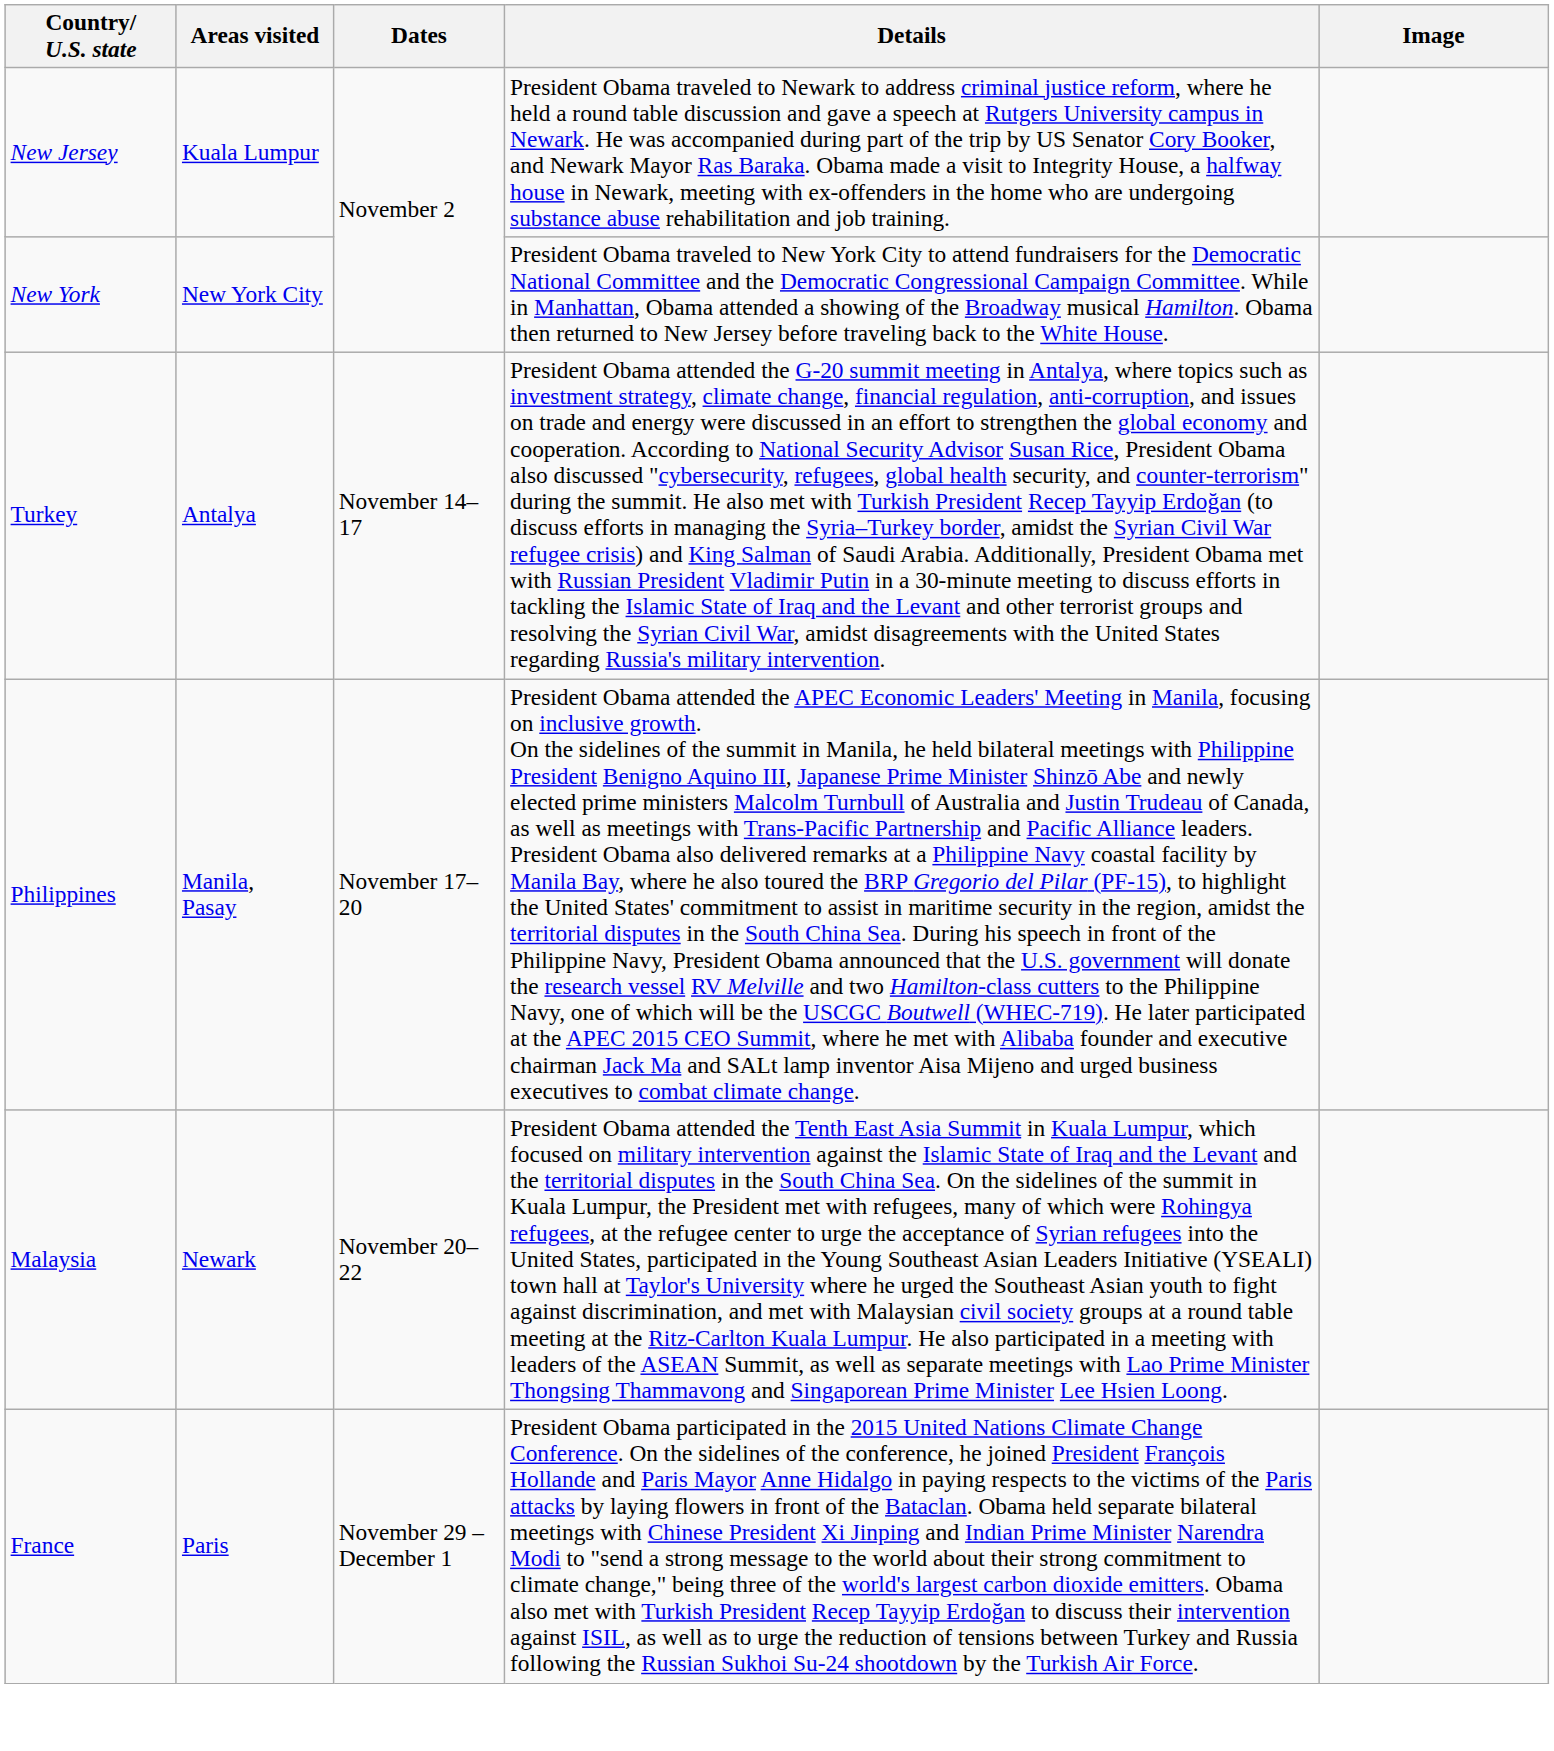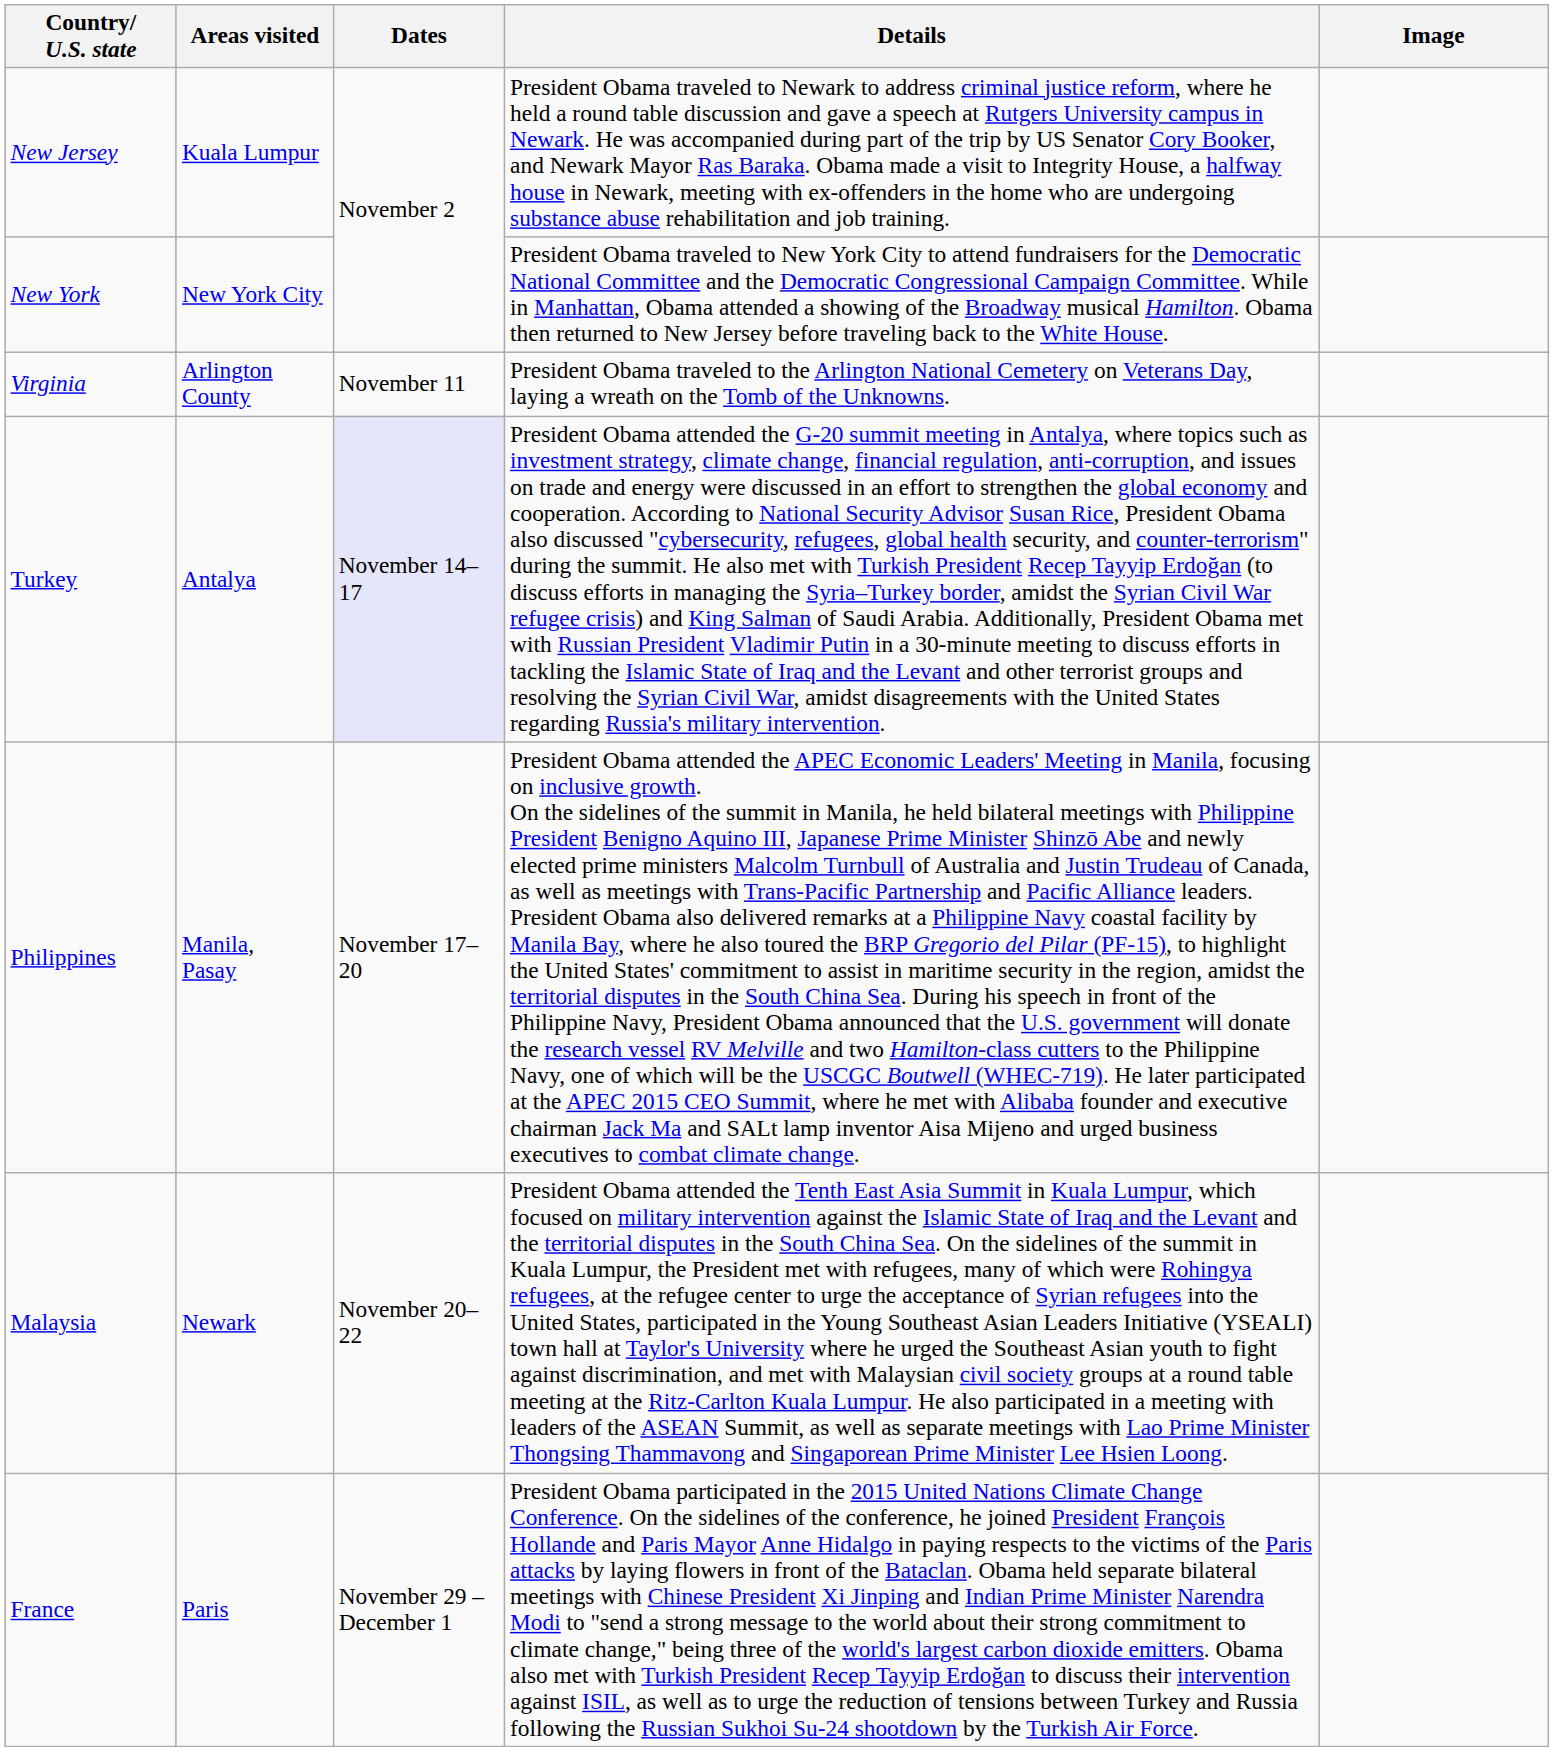 <table class="wikitable" style="margin: 1em auto 1em auto">
 <tr>
 <th width=110>Country/<br><em>U.S. state</em></th>
 <th width=100>Areas visited</th>
 <th width=110>Dates</th>
 <th width=550>Details</th>
 <th width=150>Image</th>
 </tr>
 <tr>
 <td> <em><a href='#'>New Jersey</a></em></td>
 <td><a href='#'>Kuala Lumpur</a></td>
 <td rowspan="2">November 2</td>
 <td>President Obama traveled to Newark to address <a href='#'>criminal justice reform</a>, where he held a round table discussion and gave a speech at <a href='#'>Rutgers University campus in Newark</a>. He was accompanied during part of the trip by US Senator <a href='#'>Cory Booker</a>, and Newark Mayor <a href='#'>Ras Baraka</a>. Obama made a visit to Integrity House, a <a href='#'>halfway house</a> in Newark, meeting with ex-offenders in the home who are undergoing <a href='#'>substance abuse</a> rehabilitation and job training.</td>
 <td></td>
 </tr>
 <tr>
 <td> <em><a href='#'>New York</a></em></td>
 <td><a href='#'>New York City</a></td>
 <td>President Obama traveled to New York City to attend fundraisers for the <a href='#'>Democratic National Committee</a> and the <a href='#'>Democratic Congressional Campaign Committee</a>. While in <a href='#'>Manhattan</a>, Obama attended a showing of the <a href='#'>Broadway</a> musical <em><a href='#'>Hamilton</a></em>. Obama then returned to New Jersey before traveling back to the <a href='#'>White House</a>.</td>
 <td></td>
 </tr>
 <tr>
+<td> <em><a href='#'>Virginia</a></em></td>
+<td><a href='#'>Arlington County</a></td>
+<td>November 11</td>
+<td>President Obama traveled to the <a href='#'>Arlington National Cemetery</a> on <a href='#'>Veterans Day</a>, laying a wreath on the <a href='#'>Tomb of the Unknowns</a>.</td>
+<td></td>
+</tr>
+<tr>
 <td> <a href='#'>Turkey</a></td>
 <td><a href='#'>Antalya</a></td>
-<td>November 14–17</td>
+<td style="background: lavender;">November 14–17</td>
 <td>President Obama attended the <a href='#'>G-20 summit meeting</a> in <a href='#'>Antalya</a>, where topics such as <a href='#'>investment strategy</a>, <a href='#'>climate change</a>, <a href='#'>financial regulation</a>, <a href='#'>anti-corruption</a>, and issues on trade and energy were discussed in an effort to strengthen the <a href='#'>global economy</a> and cooperation. According to <a href='#'>National Security Advisor</a> <a href='#'>Susan Rice</a>, President Obama also discussed "<a href='#'>cybersecurity</a>, <a href='#'>refugees</a>, <a href='#'>global health</a> security, and <a href='#'>counter-terrorism</a>" during the summit. He also met with <a href='#'>Turkish President</a> <a href='#'>Recep Tayyip Erdoğan</a> (to discuss efforts in managing the <a href='#'>Syria–Turkey border</a>, amidst the <a href='#'>Syrian Civil War refugee crisis</a>) and <a href='#'>King Salman</a> of Saudi Arabia. Additionally, President Obama met with <a href='#'>Russian President</a> <a href='#'>Vladimir Putin</a> in a 30-minute meeting to discuss efforts in tackling the <a href='#'>Islamic State of Iraq and the Levant</a> and other terrorist groups and resolving the <a href='#'>Syrian Civil War</a>, amidst disagreements with the United States regarding <a href='#'>Russia's military intervention</a>.</td>
 <td></td>
 </tr>
 <tr>
 <td> <a href='#'>Philippines</a></td>
 <td><a href='#'>Manila</a>,<br><a href='#'>Pasay</a></td>
 <td>November 17–20</td>
 <td>President Obama attended the <a href='#'>APEC Economic Leaders' Meeting</a> in <a href='#'>Manila</a>, focusing on <a href='#'>inclusive growth</a>.<br>On the sidelines of the summit in Manila, he held bilateral meetings with <a href='#'>Philippine President</a> <a href='#'>Benigno Aquino III</a>, <a href='#'>Japanese Prime Minister</a> <a href='#'>Shinzō Abe</a> and newly elected prime ministers <a href='#'>Malcolm Turnbull</a> of Australia and <a href='#'>Justin Trudeau</a> of Canada, as well as meetings with <a href='#'>Trans-Pacific Partnership</a> and <a href='#'>Pacific Alliance</a> leaders.<br>President Obama also delivered remarks at a <a href='#'>Philippine Navy</a> coastal facility by <a href='#'>Manila Bay</a>, where he also toured the <a href='#'>BRP <em>Gregorio del Pilar</em> (PF-15)</a>, to highlight the United States' commitment to assist in maritime security in the region, amidst the <a href='#'>territorial disputes</a> in the <a href='#'>South China Sea</a>. During his speech in front of the Philippine Navy, President Obama announced that the <a href='#'>U.S. government</a> will donate the <a href='#'>research vessel</a> <a href='#'>RV <em>Melville</em></a> and two <a href='#'><em>Hamilton</em>-class cutters</a> to the Philippine Navy, one of which will be the <a href='#'>USCGC <em>Boutwell</em> (WHEC-719)</a>. He later participated at the <a href='#'>APEC 2015 CEO Summit</a>, where he met with <a href='#'>Alibaba</a> founder and executive chairman <a href='#'>Jack Ma</a> and SALt lamp inventor Aisa Mijeno and urged business executives to <a href='#'>combat climate change</a>.</td>
 <td></td>
 </tr>
 <tr>
 <td> <a href='#'>Malaysia</a></td>
 <td><a href='#'>Newark</a></td>
 <td>November 20–22</td>
 <td>President Obama attended the <a href='#'>Tenth East Asia Summit</a> in <a href='#'>Kuala Lumpur</a>, which focused on <a href='#'>military intervention</a> against the <a href='#'>Islamic State of Iraq and the Levant</a> and the <a href='#'>territorial disputes</a> in the <a href='#'>South China Sea</a>. On the sidelines of the summit in Kuala Lumpur, the President met with refugees, many of which were <a href='#'>Rohingya refugees</a>, at the  refugee center to urge the acceptance of <a href='#'>Syrian refugees</a> into the United States, participated in the Young Southeast Asian Leaders Initiative (YSEALI) town hall at <a href='#'>Taylor's University</a> where he urged the Southeast Asian youth to fight against discrimination, and met with Malaysian <a href='#'>civil society</a> groups at a round table meeting at the <a href='#'>Ritz-Carlton Kuala Lumpur</a>. He also participated in a meeting with leaders of the <a href='#'>ASEAN</a> Summit, as well as separate meetings with <a href='#'>Lao Prime Minister</a> <a href='#'>Thongsing Thammavong</a> and <a href='#'>Singaporean Prime Minister</a> <a href='#'>Lee Hsien Loong</a>.</td>
 <td></td>
 </tr>
 <tr>
 <td> <a href='#'>France</a></td>
 <td><a href='#'>Paris</a></td>
 <td>November 29 – December 1</td>
 <td>President Obama participated in the <a href='#'>2015 United Nations Climate Change Conference</a>. On the sidelines of the conference, he joined <a href='#'>President</a> <a href='#'>François Hollande</a> and <a href='#'>Paris Mayor</a> <a href='#'>Anne Hidalgo</a> in paying respects to the victims of the <a href='#'>Paris attacks</a> by laying flowers in front of the <a href='#'>Bataclan</a>. Obama held separate bilateral meetings with <a href='#'>Chinese President</a> <a href='#'>Xi Jinping</a> and <a href='#'>Indian Prime Minister</a> <a href='#'>Narendra Modi</a> to "send a strong message to the world about their strong commitment to climate change," being three of the <a href='#'>world's largest carbon dioxide emitters</a>. Obama also met with <a href='#'>Turkish President</a> <a href='#'>Recep Tayyip Erdoğan</a> to discuss their <a href='#'>intervention</a> against <a href='#'>ISIL</a>, as well as to urge the reduction of tensions between Turkey and Russia following the <a href='#'>Russian Sukhoi Su-24 shootdown</a> by the <a href='#'>Turkish Air Force</a>.</td>
 <td></td>
 </tr>
 </table>
